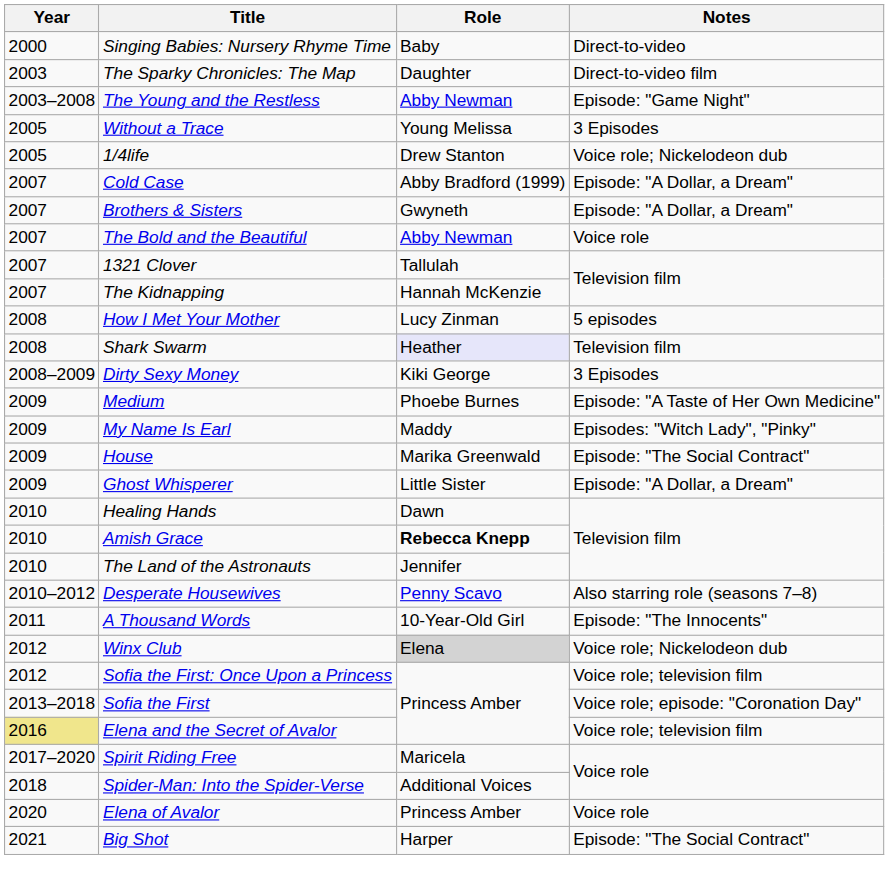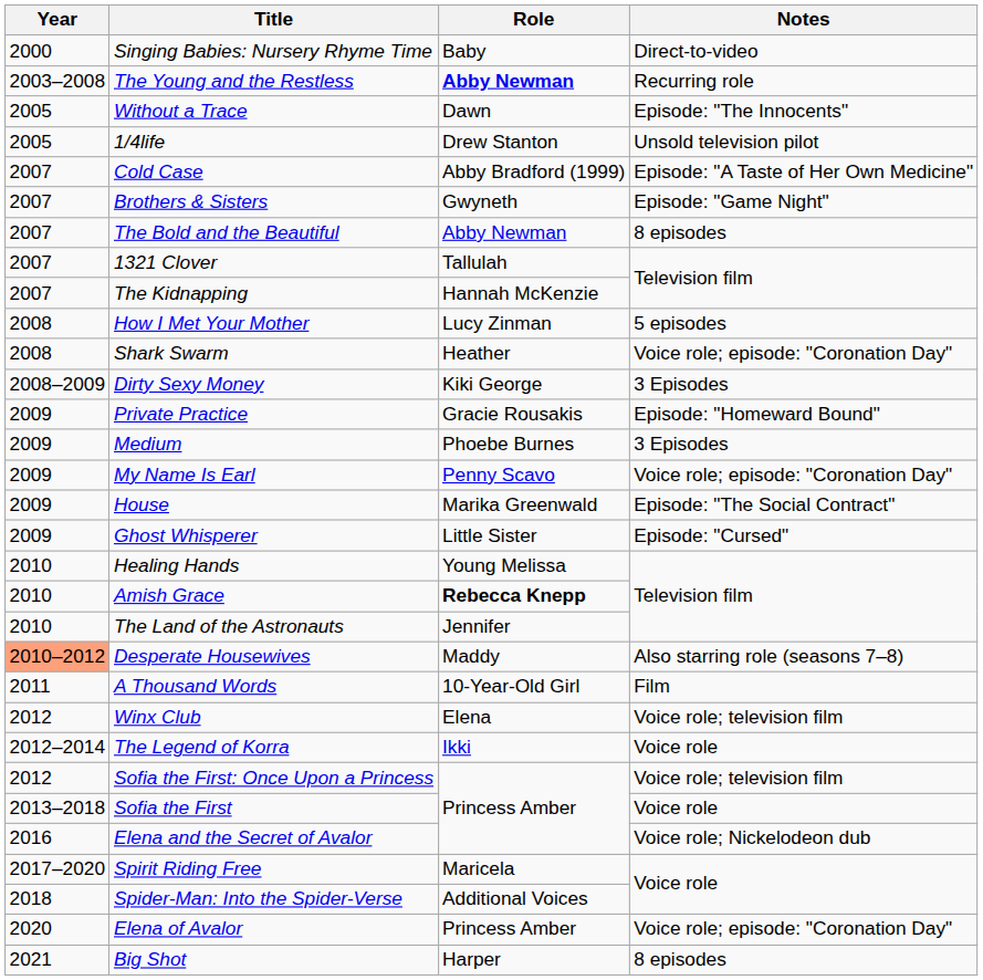 <table class="wikitable sortable">
 <tr>
 <th>Year</th>
 <th>Title</th>
 <th>Role</th>
 <th class="unsortable">Notes</th>
 </tr>
 <tr>
 <td>2000</td>
 <td><em>Singing Babies: Nursery Rhyme Time</em></td>
 <td>Baby</td>
 <td>Direct-to-video</td>
 </tr>
 <tr>
-<td>2003</td>
-<td><em>The Sparky Chronicles: The Map</em></td>
-<td>Daughter</td>
-<td>Direct-to-video film</td>
-</tr>
-<tr>
 <td>2003–2008</td>
 <td><em><a href='#'>The Young and the Restless</a></em></td>
-<td><a href='#'>Abby Newman</a></td>
-<td>Episode: "Game Night"</td>
+<td><strong><a href='#'>Abby Newman</a></strong></td>
+<td>Recurring role</td>
 </tr>
 <tr>
 <td>2005</td>
 <td><em><a href='#'>Without a Trace</a></em></td>
-<td>Young Melissa</td>
-<td>3 Episodes</td>
+<td>Dawn</td>
+<td>Episode: "The Innocents"</td>
 </tr>
 <tr>
 <td>2005</td>
 <td><em>1/4life</em></td>
 <td>Drew Stanton</td>
-<td>Voice role; Nickelodeon dub</td>
+<td>Unsold television pilot</td>
 </tr>
 <tr>
 <td>2007</td>
 <td><em><a href='#'>Cold Case</a></em></td>
 <td>Abby Bradford (1999)</td>
-<td>Episode: "A Dollar, a Dream"</td>
+<td>Episode: "A Taste of Her Own Medicine"</td>
 </tr>
 <tr>
 <td>2007</td>
 <td><em><a href='#'>Brothers & Sisters</a></em></td>
 <td>Gwyneth</td>
-<td>Episode: "A Dollar, a Dream"</td>
+<td>Episode: "Game Night"</td>
 </tr>
 <tr>
 <td>2007</td>
 <td><em><a href='#'>The Bold and the Beautiful</a></em></td>
 <td><a href='#'>Abby Newman</a></td>
-<td>Voice role</td>
+<td>8 episodes</td>
 </tr>
 <tr>
 <td>2007</td>
 <td><em>1321 Clover</em></td>
 <td>Tallulah</td>
 <td rowspan="2">Television film</td>
 </tr>
 <tr>
 <td>2007</td>
 <td><em>The Kidnapping</em></td>
 <td>Hannah McKenzie</td>
 </tr>
 <tr>
 <td>2008</td>
 <td><em><a href='#'>How I Met Your Mother</a></em></td>
 <td>Lucy Zinman</td>
 <td>5 episodes</td>
 </tr>
 <tr>
 <td>2008</td>
 <td><em>Shark Swarm</em></td>
-<td style="background: lavender;">Heather</td>
-<td>Television film</td>
+<td>Heather</td>
+<td>Voice role; episode: "Coronation Day"</td>
 </tr>
 <tr>
 <td>2008–2009</td>
 <td><em><a href='#'>Dirty Sexy Money</a></em></td>
 <td>Kiki George</td>
 <td>3 Episodes</td>
 </tr>
 <tr>
 <td>2009</td>
+<td><em><a href='#'>Private Practice</a></em></td>
+<td>Gracie Rousakis</td>
+<td>Episode: "Homeward Bound"</td>
+</tr>
+<tr>
+<td>2009</td>
 <td><em><a href='#'>Medium</a></em></td>
 <td>Phoebe Burnes</td>
-<td>Episode: "A Taste of Her Own Medicine"</td>
+<td>3 Episodes</td>
 </tr>
 <tr>
 <td>2009</td>
 <td><em><a href='#'>My Name Is Earl</a></em></td>
-<td>Maddy</td>
-<td>Episodes: "Witch Lady", "Pinky"</td>
+<td><a href='#'>Penny Scavo</a></td>
+<td>Voice role; episode: "Coronation Day"</td>
 </tr>
 <tr>
 <td>2009</td>
 <td><em><a href='#'>House</a></em></td>
 <td>Marika Greenwald</td>
 <td>Episode: "The Social Contract"</td>
 </tr>
 <tr>
 <td>2009</td>
 <td><em><a href='#'>Ghost Whisperer</a></em></td>
 <td>Little Sister</td>
-<td>Episode: "A Dollar, a Dream"</td>
+<td>Episode: "Cursed"</td>
 </tr>
 <tr>
 <td>2010</td>
 <td><em>Healing Hands</em></td>
-<td>Dawn</td>
+<td>Young Melissa</td>
 <td rowspan="3">Television film</td>
 </tr>
 <tr>
 <td>2010</td>
 <td><em><a href='#'>Amish Grace</a></em></td>
 <td><strong>Rebecca Knepp</strong></td>
 </tr>
 <tr>
 <td>2010</td>
 <td><em>The Land of the Astronauts</em></td>
 <td>Jennifer</td>
 </tr>
 <tr>
-<td>2010–2012</td>
+<td style="background: lightsalmon;">2010–2012</td>
 <td><em><a href='#'>Desperate Housewives</a></em></td>
-<td><a href='#'>Penny Scavo</a></td>
+<td>Maddy</td>
 <td>Also starring role (seasons 7–8)</td>
 </tr>
 <tr>
 <td>2011</td>
 <td><em><a href='#'>A Thousand Words</a></em></td>
 <td>10-Year-Old Girl</td>
-<td>Episode: "The Innocents"</td>
+<td>Film</td>
 </tr>
 <tr>
 <td>2012</td>
 <td><em><a href='#'>Winx Club</a></em></td>
-<td style="background: lightgrey;">Elena</td>
-<td>Voice role; Nickelodeon dub</td>
+<td>Elena</td>
+<td>Voice role; television film</td>
+</tr>
+<tr>
+<td>2012–2014</td>
+<td><em><a href='#'>The Legend of Korra</a></em></td>
+<td><a href='#'>Ikki</a></td>
+<td>Voice role</td>
 </tr>
 <tr>
 <td>2012</td>
 <td><em><a href='#'>Sofia the First: Once Upon a Princess</a></em></td>
 <td rowspan="3">Princess Amber</td>
 <td>Voice role; television film</td>
 </tr>
 <tr>
 <td>2013–2018</td>
 <td><em><a href='#'>Sofia the First</a></em></td>
-<td>Voice role; episode: "Coronation Day"</td>
+<td>Voice role</td>
 </tr>
 <tr>
-<td style="background: khaki;">2016</td>
+<td>2016</td>
 <td><em><a href='#'>Elena and the Secret of Avalor</a></em></td>
-<td>Voice role; television film</td>
+<td>Voice role; Nickelodeon dub</td>
 </tr>
 <tr>
 <td>2017–2020</td>
 <td><em><a href='#'>Spirit Riding Free</a></em></td>
 <td>Maricela</td>
 <td rowspan="2">Voice role</td>
 </tr>
 <tr>
 <td>2018</td>
 <td><em><a href='#'>Spider-Man: Into the Spider-Verse</a></em></td>
 <td>Additional Voices</td>
 </tr>
 <tr>
 <td>2020</td>
 <td><em><a href='#'>Elena of Avalor</a></em></td>
 <td>Princess Amber</td>
-<td>Voice role</td>
+<td>Voice role; episode: "Coronation Day"</td>
 </tr>
 <tr>
 <td>2021</td>
 <td><em><a href='#'>Big Shot</a></em></td>
 <td>Harper</td>
-<td>Episode: "The Social Contract"</td>
+<td>8 episodes</td>
 </tr>
 </table>
